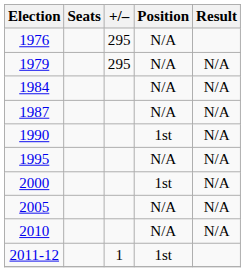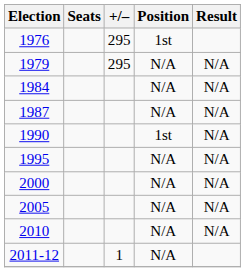 <table class=wikitable style=text-align:center>
 <tr>
 <th>Election</th>
 <th>Seats</th>
 <th>+/–</th>
 <th>Position</th>
 <th>Result</th>
 </tr>
 <tr>
 <td><a href='#'>1976</a></td>
 <td></td>
 <td> 295</td>
-<td>N/A</td>
+<td> 1st</td>
 <td></td>
 </tr>
 <tr>
 <td><a href='#'>1979</a></td>
 <td></td>
 <td> 295</td>
 <td>N/A</td>
 <td>N/A</td>
 </tr>
 <tr>
 <td><a href='#'>1984</a></td>
 <td></td>
 <td></td>
 <td>N/A</td>
 <td>N/A</td>
 </tr>
 <tr>
 <td><a href='#'>1987</a></td>
 <td></td>
 <td></td>
 <td>N/A</td>
 <td>N/A</td>
 </tr>
 <tr>
 <td><a href='#'>1990</a></td>
 <td></td>
 <td></td>
 <td> 1st</td>
 <td>N/A</td>
 </tr>
 <tr>
 <td><a href='#'>1995</a></td>
 <td></td>
 <td></td>
 <td>N/A</td>
 <td>N/A</td>
 </tr>
 <tr>
 <td><a href='#'>2000</a></td>
 <td></td>
 <td></td>
-<td> 1st</td>
+<td>N/A</td>
 <td>N/A</td>
 </tr>
 <tr>
 <td><a href='#'>2005</a></td>
 <td></td>
 <td></td>
 <td>N/A</td>
 <td>N/A</td>
 </tr>
 <tr>
 <td><a href='#'>2010</a></td>
 <td></td>
 <td></td>
 <td>N/A</td>
 <td>N/A</td>
 </tr>
 <tr>
 <td><a href='#'>2011-12</a></td>
 <td></td>
 <td> 1</td>
-<td> 1st</td>
+<td>N/A</td>
 <td></td>
 </tr>
 <tr>
 </tr>
 </table>
